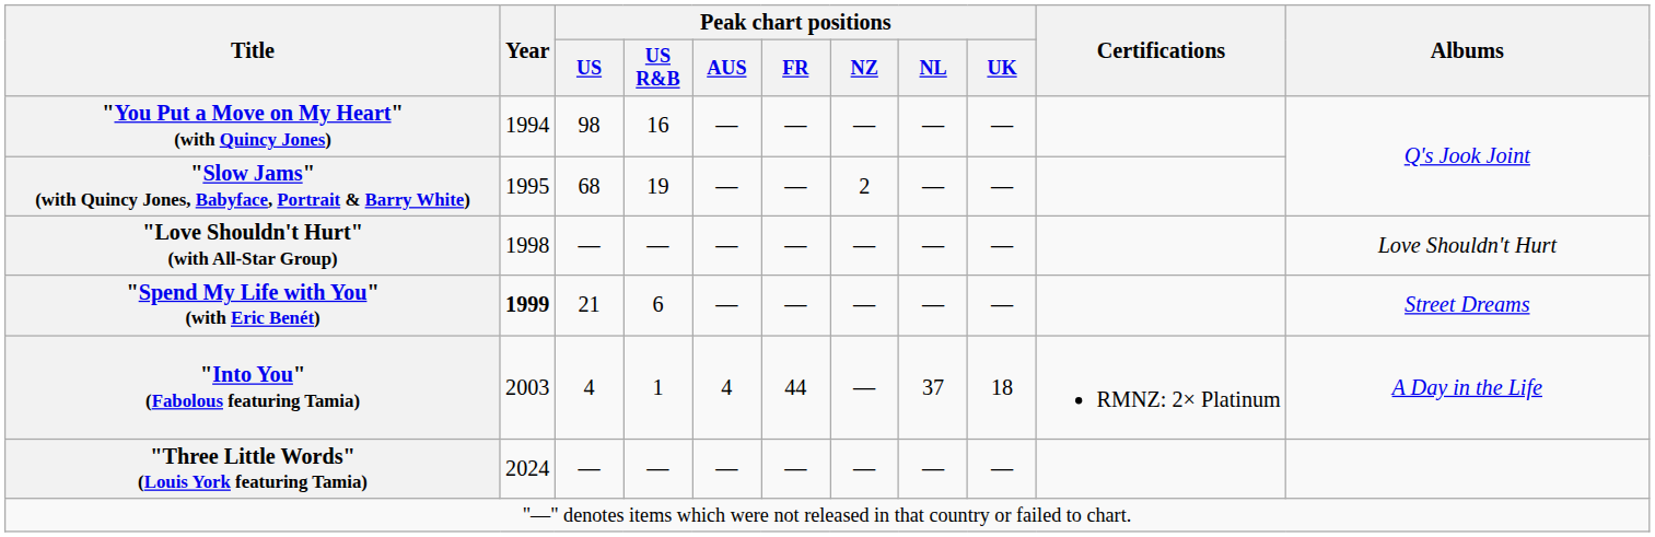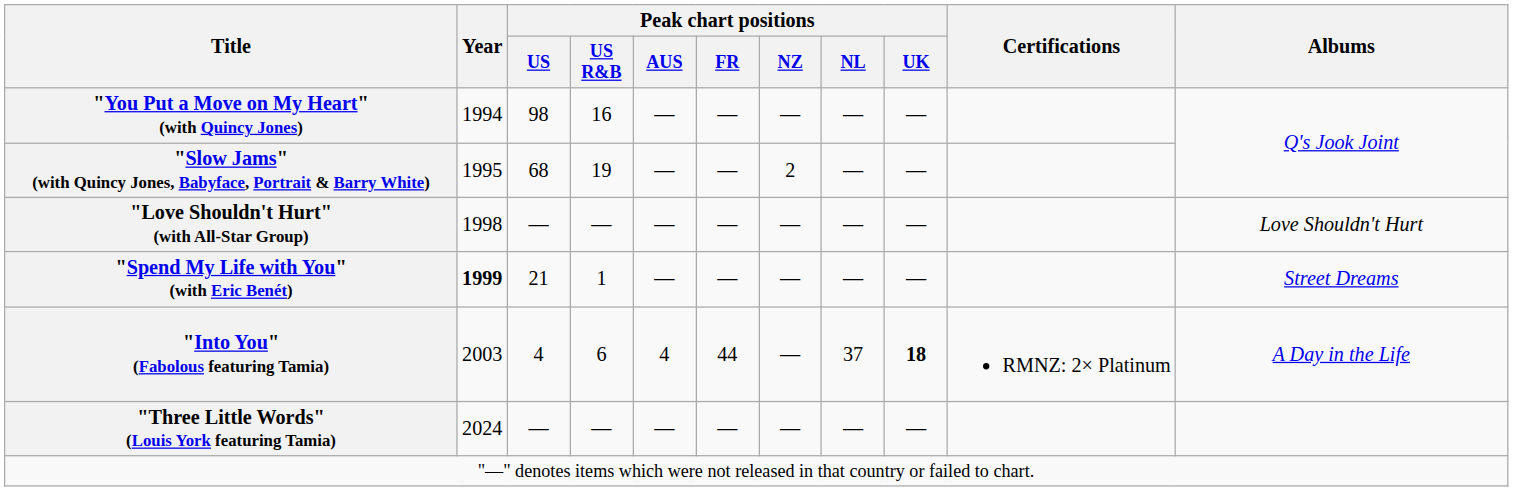 <table class="wikitable plainrowheaders" style="text-align:center;" border="1">
 <tr>
 <th scope="col" rowspan="2" style="width:22em;">Title</th>
 <th scope="col" rowspan="2">Year</th>
 <th scope="col" colspan="7">Peak chart positions</th>
 <th scope="col" rowspan="2">Certifications</th>
 <th scope="col" rowspan="2" style="width:16em;">Albums</th>
 </tr>
 <tr>
 <th scope="col" style="width:3em;font-size:90%;"><a href='#'>US</a><br></th>
 <th scope="col" style="width:3em;font-size:90%;"><a href='#'>US R&B</a><br></th>
 <th scope="col" style="width:3em;font-size:90%;"><a href='#'>AUS</a><br></th>
 <th scope="col" style="width:3em;font-size:90%;"><a href='#'>FR</a><br></th>
 <th scope="col" style="width:3em;font-size:90%;"><a href='#'>NZ</a><br></th>
 <th scope="col" style="width:3em;font-size:90%;"><a href='#'>NL</a><br></th>
 <th scope="col" style="width:3em;font-size:90%;"><a href='#'>UK</a><br></th>
 </tr>
 <tr>
 <th scope="row">"<a href='#'>You Put a Move on My Heart</a>" <br><small>(with <a href='#'>Quincy Jones</a>)</small></th>
 <td>1994</td>
 <td>98</td>
 <td>16</td>
 <td>—</td>
 <td>—</td>
 <td>—</td>
 <td>—</td>
 <td>—</td>
 <td></td>
 <td rowspan="2"><em><a href='#'>Q's Jook Joint</a></em></td>
 </tr>
 <tr>
 <th scope="row">"<a href='#'>Slow Jams</a>" <br><small>(with Quincy Jones, <a href='#'>Babyface</a>, <a href='#'>Portrait</a> & <a href='#'>Barry White</a>)</small></th>
 <td>1995</td>
 <td>68</td>
 <td>19</td>
 <td>—</td>
 <td>—</td>
 <td>2</td>
 <td>—</td>
 <td>—</td>
 <td></td>
 </tr>
 <tr>
 <th scope="row">"Love Shouldn't Hurt" <br><small>(with All-Star Group)</small></th>
 <td>1998</td>
 <td>—</td>
 <td>—</td>
 <td>—</td>
 <td>—</td>
 <td>—</td>
 <td>—</td>
 <td>—</td>
 <td></td>
 <td><em>Love Shouldn't Hurt</em></td>
 </tr>
 <tr>
 <th scope="row">"<a href='#'>Spend My Life with You</a>" <br><small>(with <a href='#'>Eric Benét</a>)</small></th>
 <td><strong>1999</strong></td>
 <td>21</td>
-<td>6</td>
+<td>1</td>
 <td>—</td>
 <td>—</td>
 <td>—</td>
 <td>—</td>
 <td>—</td>
 <td></td>
 <td><em><a href='#'>Street Dreams</a></em></td>
 </tr>
 <tr>
 <th scope="row">"<a href='#'>Into You</a>" <br><small>(<a href='#'>Fabolous</a> featuring Tamia)</small></th>
 <td>2003</td>
 <td>4</td>
-<td>1</td>
+<td>6</td>
 <td>4</td>
 <td>44</td>
 <td>—</td>
 <td>37</td>
-<td>18</td>
+<td><strong>18</strong></td>
 <td><br><ul><li>RMNZ: 2× Platinum</li></ul></td>
 <td><em><a href='#'>A Day in the Life</a></em></td>
 </tr>
 <tr>
 <th scope="row">"Three Little Words" <br><small>(<a href='#'>Louis York</a> featuring Tamia)</small></th>
 <td rowspan="1">2024</td>
 <td>—</td>
 <td>—</td>
 <td>—</td>
 <td>—</td>
 <td>—</td>
 <td>—</td>
 <td>—</td>
 <td></td>
 <td></td>
 </tr>
 <tr>
 <td colspan="15" style="font-size:90%;">"—" denotes items which were not released in that country or failed to chart.</td>
 </tr>
 </table>
